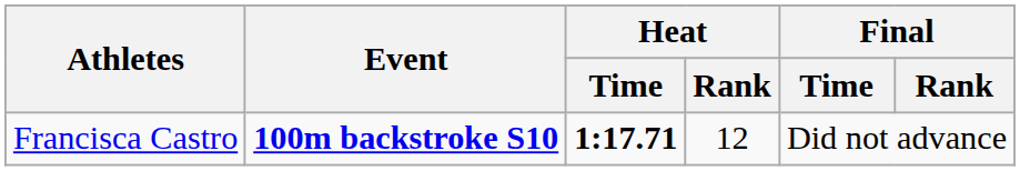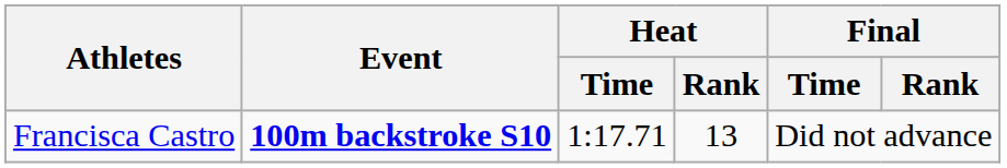 <table class=wikitable>
 <tr>
 <th rowspan="2">Athletes</th>
 <th rowspan="2">Event</th>
 <th colspan="2">Heat</th>
 <th colspan="2">Final</th>
 </tr>
 <tr>
 <th>Time</th>
 <th>Rank</th>
 <th>Time</th>
 <th>Rank</th>
 </tr>
 <tr align=center>
 <td align=left><a href='#'>Francisca Castro</a></td>
 <td align=left><strong><a href='#'>100m backstroke S10</a></strong></td>
-<td><strong>1:17.71</strong></td>
-<td>12</td>
+<td>1:17.71</td>
+<td>13</td>
 <td colspan=2>Did not advance</td>
 </tr>
 </table>
